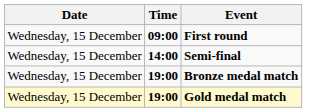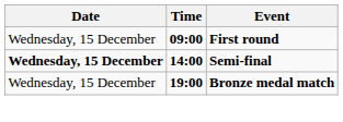 <table class = "wikitable">
 <tr>
 <th>Date</th>
 <th>Time</th>
 <th>Event</th>
 </tr>
 <tr>
 <td>Wednesday, 15 December</td>
 <td><strong>09:00</strong></td>
 <td><strong>First round</strong></td>
 </tr>
 <tr>
-<td>Wednesday, 15 December</td>
+<td><strong>Wednesday, 15 December</strong></td>
 <td><strong>14:00</strong></td>
 <td><strong>Semi-final</strong></td>
 </tr>
 <tr>
 <td>Wednesday, 15 December</td>
 <td><strong>19:00</strong></td>
 <td><strong>Bronze medal match</strong></td>
 </tr>
-<tr style="background-color:lemonchiffon;">
-<td>Wednesday, 15 December</td>
-<td><strong>19:00</strong></td>
-<td><strong>Gold medal match</strong></td>
-</tr>
 </table>
